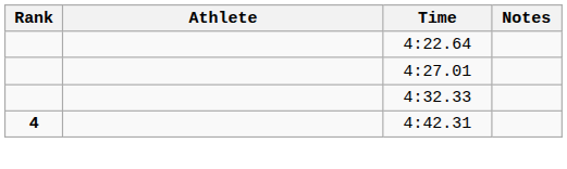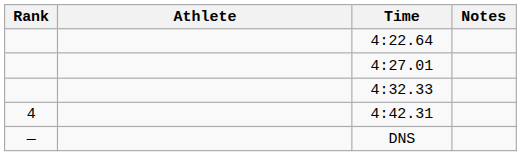 <table class="wikitable sortable" style="text-align:center">
 <tr>
 <th width=40>Rank</th>
 <th width=250>Athlete</th>
 <th width=80>Time</th>
 <th width=50>Notes</th>
 </tr>
 <tr>
 <td></td>
 <td align=left></td>
 <td>4:22.64</td>
 <td></td>
 </tr>
 <tr>
 <td></td>
 <td align=left></td>
 <td>4:27.01</td>
 <td></td>
 </tr>
 <tr>
 <td></td>
 <td align=left></td>
 <td>4:32.33</td>
 <td></td>
 </tr>
 <tr>
-<td><strong>4</strong></td>
+<td>4</td>
 <td align=left></td>
 <td>4:42.31</td>
 <td></td>
 </tr>
+<tr>
+<td>—</td>
+<td align=left></td>
+<td>DNS</td>
+<td></td>
+</tr>
 </table>
